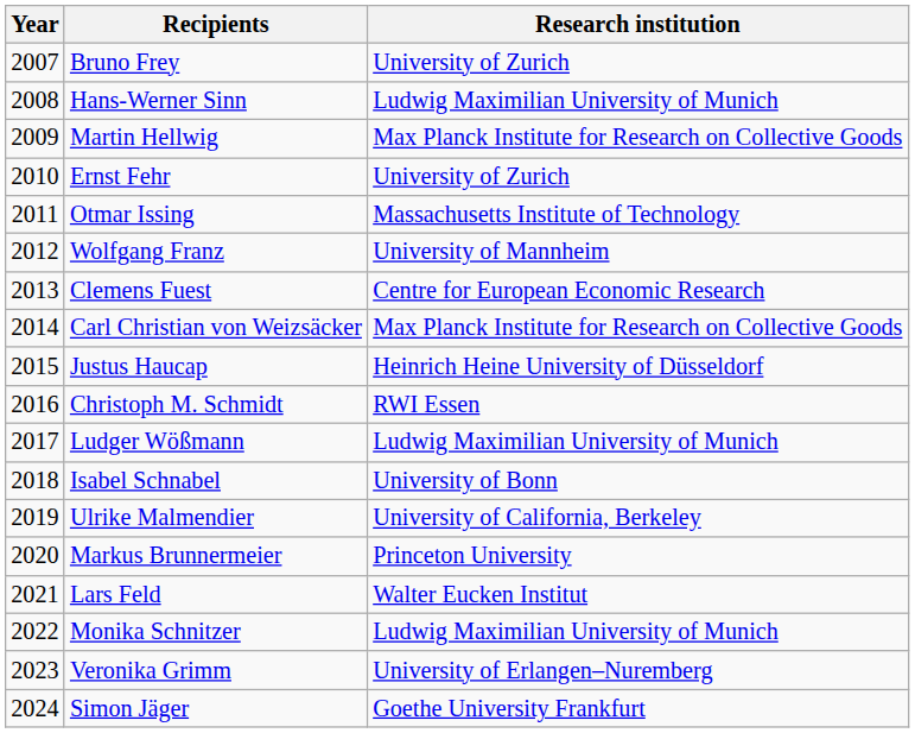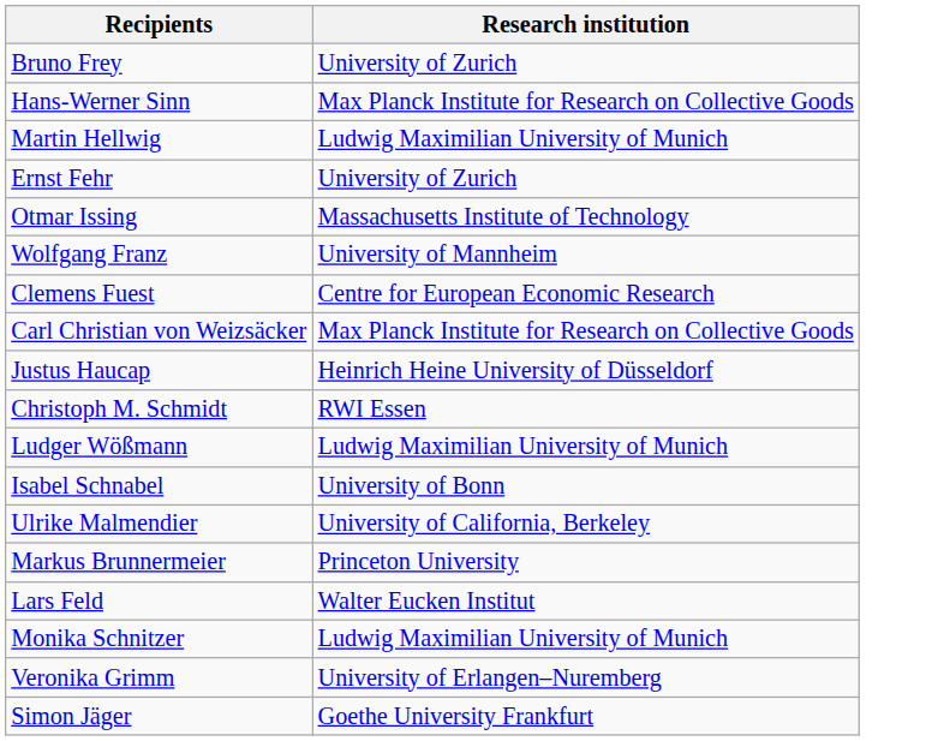 <table class="wikitable sortable">
 <tr>
-<th>Year</th>
 <th>Recipients</th>
 <th>Research institution</th>
 </tr>
 <tr>
-<td align="center">2007</td>
 <td><a href='#'>Bruno Frey</a></td>
 <td><a href='#'>University of Zurich</a></td>
 </tr>
 <tr>
-<td align="center">2008</td>
 <td><a href='#'>Hans-Werner Sinn</a></td>
+<td><a href='#'>Max Planck Institute for Research on Collective Goods</a></td>
+</tr>
+<tr>
+<td><a href='#'>Martin Hellwig</a></td>
 <td><a href='#'>Ludwig Maximilian University of Munich</a></td>
 </tr>
 <tr>
-<td align="center">2009</td>
-<td><a href='#'>Martin Hellwig</a></td>
-<td><a href='#'>Max Planck Institute for Research on Collective Goods</a></td>
-</tr>
-<tr>
-<td align="center">2010</td>
 <td><a href='#'>Ernst Fehr</a></td>
 <td><a href='#'>University of Zurich</a></td>
 </tr>
 <tr>
-<td align="center">2011</td>
 <td><a href='#'>Otmar Issing</a></td>
 <td><a href='#'>Massachusetts Institute of Technology</a></td>
 </tr>
 <tr>
-<td align="center">2012</td>
 <td><a href='#'>Wolfgang Franz</a></td>
 <td><a href='#'>University of Mannheim</a></td>
 </tr>
 <tr>
-<td align="center">2013</td>
 <td><a href='#'>Clemens Fuest</a></td>
 <td><a href='#'>Centre for European Economic Research</a></td>
 </tr>
 <tr>
-<td align="center">2014</td>
 <td><a href='#'>Carl Christian von Weizsäcker</a></td>
 <td><a href='#'>Max Planck Institute for Research on Collective Goods</a></td>
 </tr>
 <tr>
-<td align="center">2015</td>
 <td><a href='#'>Justus Haucap</a></td>
 <td><a href='#'>Heinrich Heine University of Düsseldorf</a></td>
 </tr>
 <tr>
-<td align="center">2016</td>
 <td><a href='#'>Christoph M. Schmidt</a></td>
 <td><a href='#'>RWI Essen</a></td>
 </tr>
 <tr>
-<td align="center">2017</td>
 <td><a href='#'>Ludger Wößmann</a></td>
 <td><a href='#'>Ludwig Maximilian University of Munich</a></td>
 </tr>
 <tr>
-<td align="center">2018</td>
 <td><a href='#'>Isabel Schnabel</a></td>
 <td><a href='#'>University of Bonn</a></td>
 </tr>
 <tr>
-<td align="center">2019</td>
 <td><a href='#'>Ulrike Malmendier</a></td>
 <td><a href='#'>University of California, Berkeley</a></td>
 </tr>
 <tr>
-<td align="center">2020</td>
 <td><a href='#'>Markus Brunnermeier</a></td>
 <td><a href='#'>Princeton University</a></td>
 </tr>
 <tr>
-<td align="center">2021</td>
 <td><a href='#'>Lars Feld</a></td>
 <td><a href='#'>Walter Eucken Institut</a></td>
 </tr>
 <tr>
-<td align="center">2022</td>
 <td><a href='#'>Monika Schnitzer</a></td>
 <td><a href='#'>Ludwig Maximilian University of Munich</a></td>
 </tr>
 <tr>
-<td align="center">2023</td>
 <td><a href='#'>Veronika Grimm</a></td>
 <td><a href='#'>University of Erlangen–Nuremberg</a></td>
 </tr>
 <tr>
-<td align="center">2024</td>
 <td><a href='#'>Simon Jäger</a></td>
 <td><a href='#'>Goethe University Frankfurt</a></td>
 </tr>
 </table>
